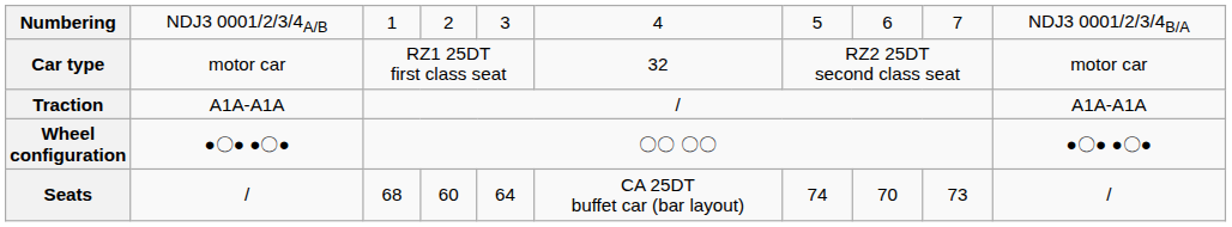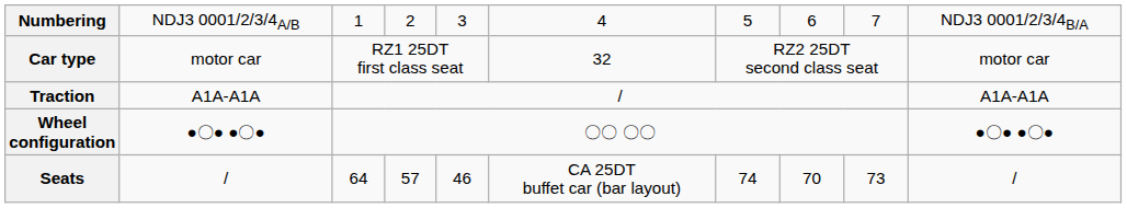 <table class="wikitable" style="text-align: center; font-size: small;">
 <tr>
 <th>Numbering</th>
 <td>NDJ3 0001/2/3/4<sub>A/B</sub></td>
 <td>1</td>
 <td>2</td>
 <td>3</td>
 <td>4</td>
 <td>5</td>
 <td>6</td>
 <td>7</td>
 <td>NDJ3 0001/2/3/4<sub>B/A</sub></td>
 </tr>
 <tr>
 <th style="width: 10%;">Car type</th>
 <td>motor car</td>
 <td colspan="3">RZ1 25DT<br>first class seat</td>
 <td>32</td>
 <td colspan="3">RZ2 25DT<br>second class seat</td>
 <td>motor car</td>
 </tr>
 <tr>
 <th>Traction</th>
 <td>A1A-A1A</td>
 <td colspan="7">/</td>
 <td>A1A-A1A</td>
 </tr>
 <tr>
 <th>Wheel<br>configuration</th>
 <td>●〇● ●〇●</td>
 <td colspan="7">〇〇 〇〇</td>
 <td>●〇● ●〇●</td>
 </tr>
 <tr>
 <th style="width: 10%;">Seats</th>
 <td>/</td>
-<td>68</td>
-<td>60</td>
 <td>64</td>
+<td>57</td>
+<td>46</td>
 <td>CA 25DT<br>buffet car (bar layout)</td>
 <td>74</td>
 <td>70</td>
 <td>73</td>
 <td>/</td>
 </tr>
 </table>
